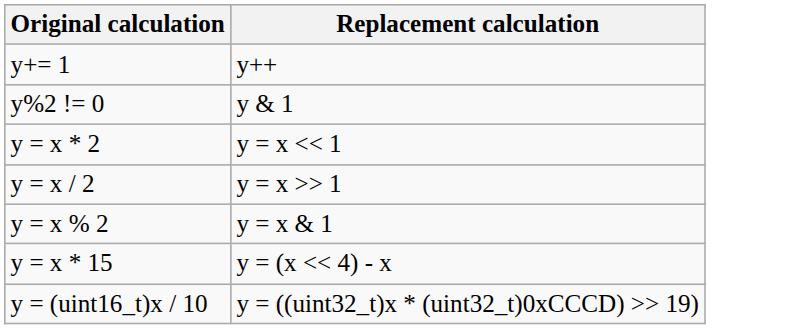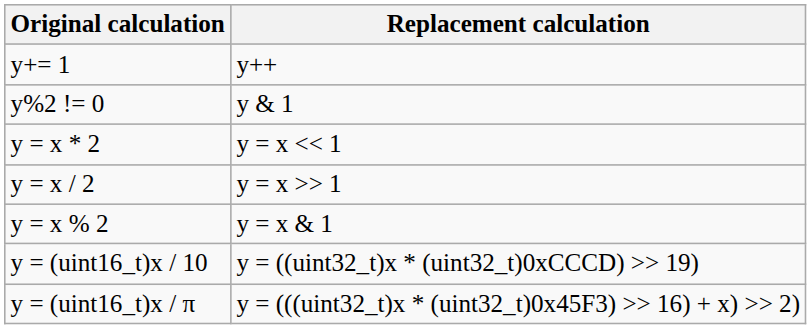 <table class="wikitable">
 <tr>
 <th>Original calculation</th>
 <th>Replacement calculation</th>
 </tr>
 <tr>
 <td>y+= 1</td>
 <td>y++</td>
 </tr>
 <tr>
 <td>y%2 != 0</td>
 <td>y & 1</td>
 </tr>
 <tr>
 <td>y = x * 2</td>
 <td>y = x << 1</td>
 </tr>
 <tr>
 <td>y = x / 2</td>
 <td>y = x >> 1</td>
 </tr>
 <tr>
 <td>y = x % 2</td>
 <td>y = x & 1</td>
 </tr>
 <tr>
-<td>y = x * 15</td>
-<td>y = (x << 4) - x</td>
-</tr>
-<tr>
 <td>y = (uint16_t)x / 10</td>
 <td>y = ((uint32_t)x * (uint32_t)0xCCCD) >> 19)</td>
 </tr>
+<tr>
+<td>y = (uint16_t)x / π</td>
+<td>y = (((uint32_t)x * (uint32_t)0x45F3) >> 16) + x) >> 2)</td>
+</tr>
 </table>
